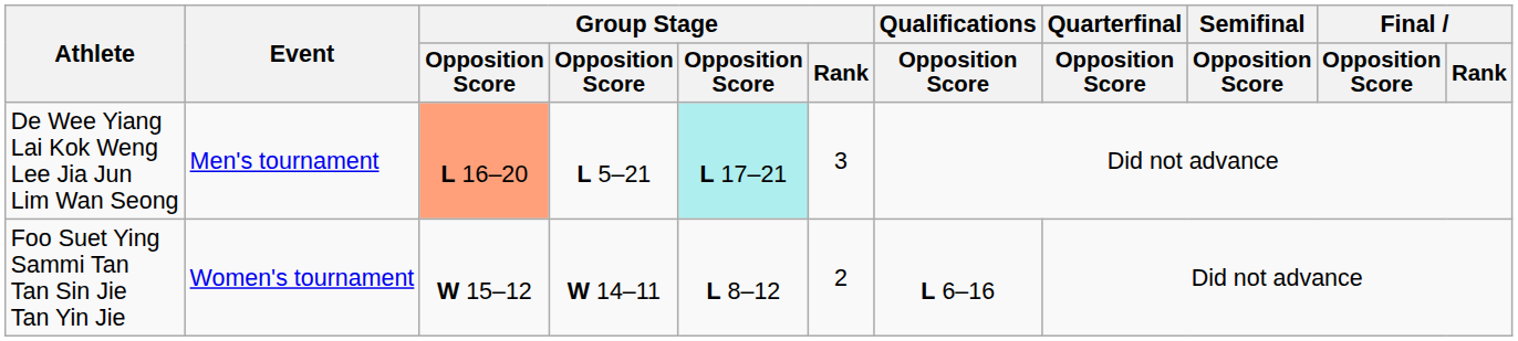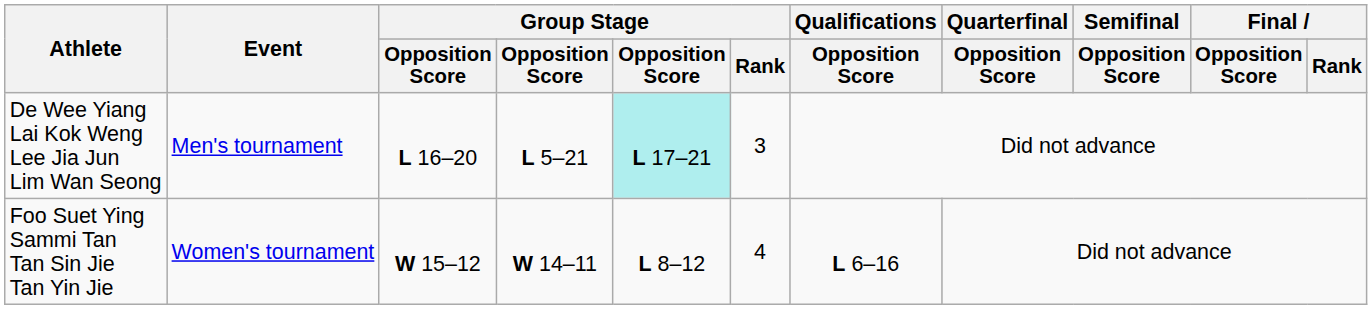 <table class="wikitable" style="font-size:90%;text-align:center">
 <tr>
 <th rowspan="2">Athlete</th>
 <th rowspan="2">Event</th>
 <th colspan="4">Group Stage</th>
 <th>Qualifications</th>
 <th>Quarterfinal</th>
 <th>Semifinal</th>
 <th colspan="2">Final / </th>
 </tr>
 <tr style=font-size:95%>
 <th>Opposition<br>Score</th>
 <th>Opposition<br>Score</th>
 <th>Opposition<br>Score</th>
 <th>Rank</th>
 <th>Opposition<br>Score</th>
 <th>Opposition<br>Score</th>
 <th>Opposition<br>Score</th>
 <th>Opposition<br>Score</th>
 <th>Rank</th>
 </tr>
 <tr>
 <td align="left">De Wee Yiang<br>Lai Kok Weng<br>Lee Jia Jun<br>Lim Wan Seong</td>
 <td align="left"><a href='#'>Men's tournament</a></td>
-<td style="background: lightsalmon;"><br><strong>L</strong> 16–20</td>
+<td><br><strong>L</strong> 16–20</td>
 <td><br><strong>L</strong> 5–21</td>
 <td style="background: paleturquoise;"><br><strong>L</strong> 17–21</td>
 <td>3</td>
 <td colspan="5">Did not advance</td>
 </tr>
 <tr>
 <td align="left">Foo Suet Ying<br>Sammi Tan<br>Tan Sin Jie<br>Tan Yin Jie</td>
 <td align="left"><a href='#'>Women's tournament</a></td>
 <td><br><strong>W</strong> 15–12</td>
 <td><br><strong>W</strong> 14–11</td>
 <td><br><strong>L</strong> 8–12</td>
-<td>2 <strong></strong></td>
+<td>4 <strong></strong></td>
 <td><br><strong>L</strong> 6–16</td>
 <td colspan="4">Did not advance</td>
 </tr>
 </table>
